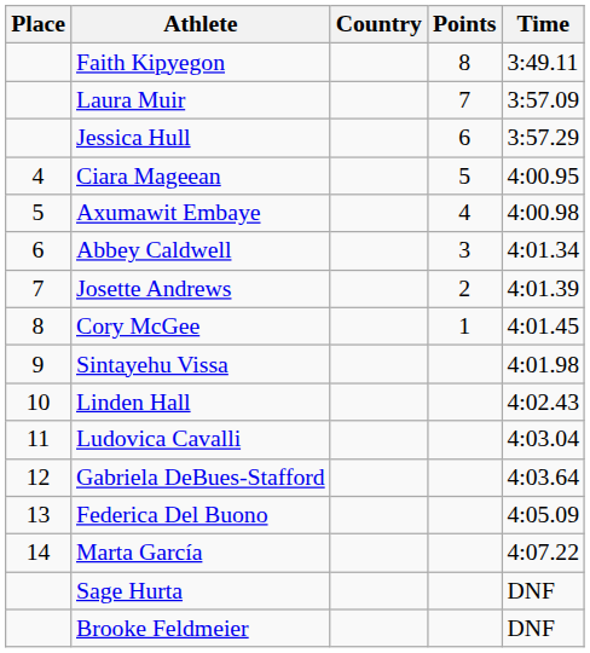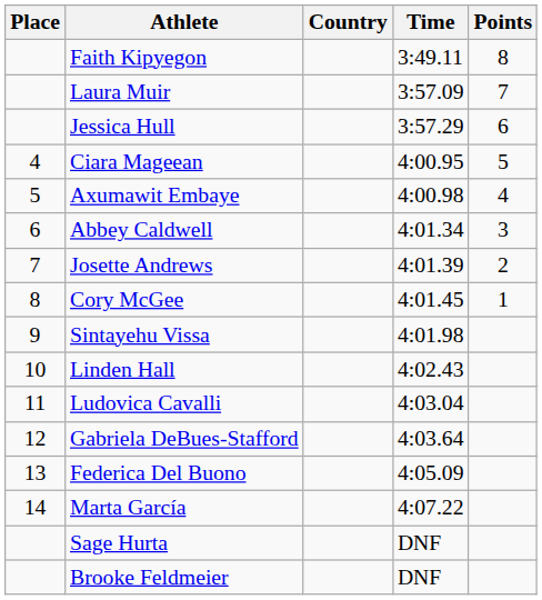 <table class="wikitable">
 <tr>
 <th>Place</th>
 <th>Athlete</th>
 <th>Country</th>
+<th>Time</th>
 <th>Points</th>
-<th>Time</th>
 </tr>
 <tr>
 <td align=center></td>
 <td><a href='#'>Faith Kipyegon</a></td>
 <td></td>
+<td>3:49.11</td>
 <td align=center>8</td>
-<td>3:49.11</td>
 </tr>
 <tr>
 <td align=center></td>
 <td><a href='#'>Laura Muir</a></td>
 <td></td>
+<td>3:57.09</td>
 <td align=center>7</td>
-<td>3:57.09</td>
 </tr>
 <tr>
 <td align=center></td>
 <td><a href='#'>Jessica Hull</a></td>
 <td></td>
+<td>3:57.29</td>
 <td align=center>6</td>
-<td>3:57.29</td>
 </tr>
 <tr>
 <td align=center>4</td>
 <td><a href='#'>Ciara Mageean</a></td>
 <td></td>
+<td>4:00.95</td>
 <td align=center>5</td>
-<td>4:00.95</td>
 </tr>
 <tr>
 <td align=center>5</td>
 <td><a href='#'>Axumawit Embaye</a></td>
 <td></td>
+<td>4:00.98</td>
 <td align=center>4</td>
-<td>4:00.98</td>
 </tr>
 <tr>
 <td align=center>6</td>
 <td><a href='#'>Abbey Caldwell</a></td>
 <td></td>
+<td>4:01.34</td>
 <td align=center>3</td>
-<td>4:01.34</td>
 </tr>
 <tr>
 <td align=center>7</td>
 <td><a href='#'>Josette Andrews</a></td>
 <td></td>
+<td>4:01.39</td>
 <td align=center>2</td>
-<td>4:01.39</td>
 </tr>
 <tr>
 <td align=center>8</td>
 <td><a href='#'>Cory McGee</a></td>
 <td></td>
+<td>4:01.45</td>
 <td align=center>1</td>
-<td>4:01.45</td>
 </tr>
 <tr>
 <td align=center>9</td>
 <td><a href='#'>Sintayehu Vissa</a></td>
 <td></td>
+<td>4:01.98</td>
 <td align=center></td>
-<td>4:01.98</td>
 </tr>
 <tr>
 <td align=center>10</td>
 <td><a href='#'>Linden Hall</a></td>
 <td></td>
+<td>4:02.43</td>
 <td align=center></td>
-<td>4:02.43</td>
 </tr>
 <tr>
 <td align=center>11</td>
 <td><a href='#'>Ludovica Cavalli</a></td>
 <td></td>
+<td>4:03.04</td>
 <td align=center></td>
-<td>4:03.04</td>
 </tr>
 <tr>
 <td align=center>12</td>
 <td><a href='#'>Gabriela DeBues-Stafford</a></td>
 <td></td>
+<td>4:03.64</td>
 <td align=center></td>
-<td>4:03.64</td>
 </tr>
 <tr>
 <td align=center>13</td>
 <td><a href='#'>Federica Del Buono</a></td>
 <td></td>
+<td>4:05.09</td>
 <td align=center></td>
-<td>4:05.09</td>
 </tr>
 <tr>
 <td align=center>14</td>
 <td><a href='#'>Marta García</a></td>
 <td></td>
+<td>4:07.22</td>
 <td align=center></td>
-<td>4:07.22</td>
 </tr>
 <tr>
 <td align=center></td>
 <td><a href='#'>Sage Hurta</a></td>
 <td></td>
+<td>DNF</td>
 <td align=center></td>
-<td>DNF</td>
 </tr>
 <tr>
 <td align=center></td>
 <td><a href='#'>Brooke Feldmeier</a></td>
 <td></td>
+<td>DNF</td>
 <td align=center></td>
-<td>DNF</td>
 </tr>
 </table>
